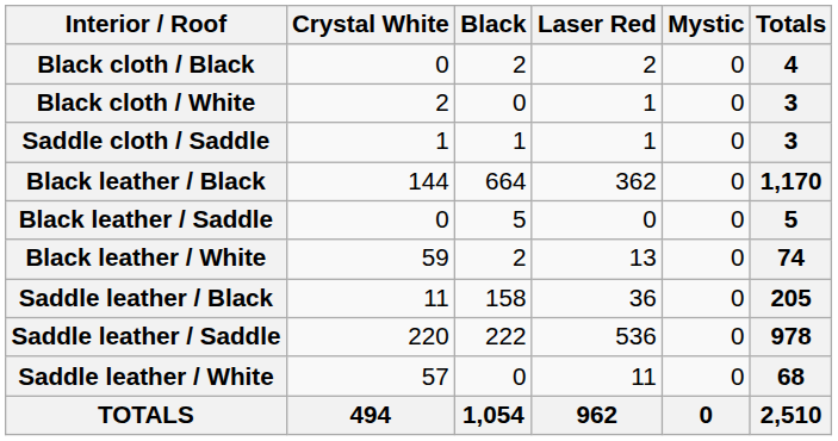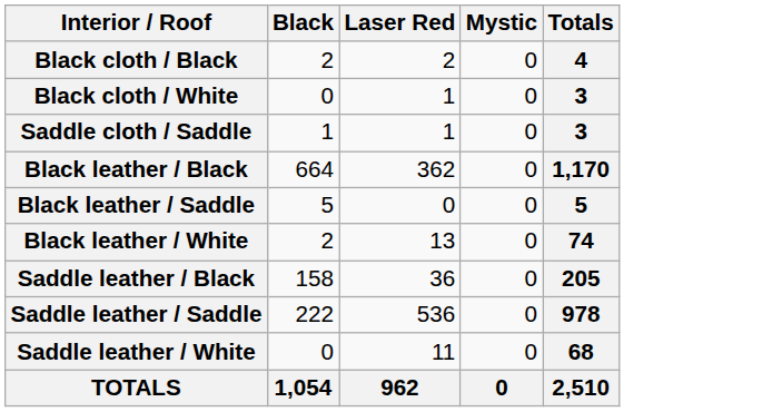 <table class=wikitable>
 <tr>
 <th>Interior / Roof</th>
-<th>Crystal White</th>
 <th>Black</th>
 <th>Laser Red</th>
 <th>Mystic</th>
 <th>Totals</th>
 </tr>
 <tr>
 <th>Black cloth / Black</th>
-<td align=right>0</td>
 <td align=right>2</td>
 <td align=right>2</td>
 <td align=right>0</td>
 <th>4</th>
 </tr>
 <tr>
 <th>Black cloth / White</th>
-<td align=right>2</td>
 <td align=right>0</td>
 <td align=right>1</td>
 <td align=right>0</td>
 <th>3</th>
 </tr>
 <tr>
 <th>Saddle cloth / Saddle</th>
 <td align=right>1</td>
 <td align=right>1</td>
-<td align=right>1</td>
 <td align=right>0</td>
 <th>3</th>
 </tr>
 <tr>
 <th>Black leather / Black</th>
-<td align=right>144</td>
 <td align=right>664</td>
 <td align=right>362</td>
 <td align=right>0</td>
 <th>1,170</th>
 </tr>
 <tr>
 <th>Black leather / Saddle</th>
-<td align=right>0</td>
 <td align=right>5</td>
 <td align=right>0</td>
 <td align=right>0</td>
 <th>5</th>
 </tr>
 <tr>
 <th>Black leather / White</th>
-<td align=right>59</td>
 <td align=right>2</td>
 <td align=right>13</td>
 <td align=right>0</td>
 <th>74</th>
 </tr>
 <tr>
 <th>Saddle leather / Black</th>
-<td align=right>11</td>
 <td align=right>158</td>
 <td align=right>36</td>
 <td align=right>0</td>
 <th>205</th>
 </tr>
 <tr>
 <th>Saddle leather / Saddle</th>
-<td align=right>220</td>
 <td align=right>222</td>
 <td align=right>536</td>
 <td align=right>0</td>
 <th>978</th>
 </tr>
 <tr>
 <th>Saddle leather / White</th>
-<td align=right>57</td>
 <td align=right>0</td>
 <td align=right>11</td>
 <td align=right>0</td>
 <th>68</th>
 </tr>
 <tr>
 <th>TOTALS</th>
-<th>494</th>
 <th>1,054</th>
 <th>962</th>
 <th>0</th>
 <th>2,510</th>
 </tr>
 </table>
